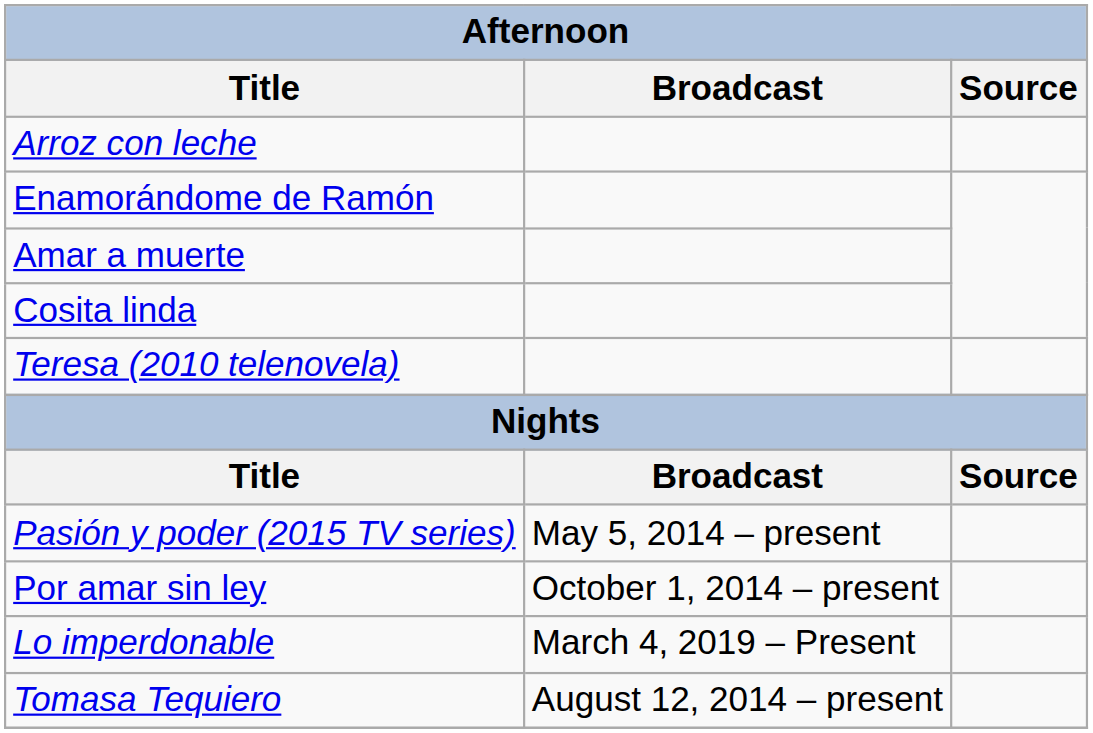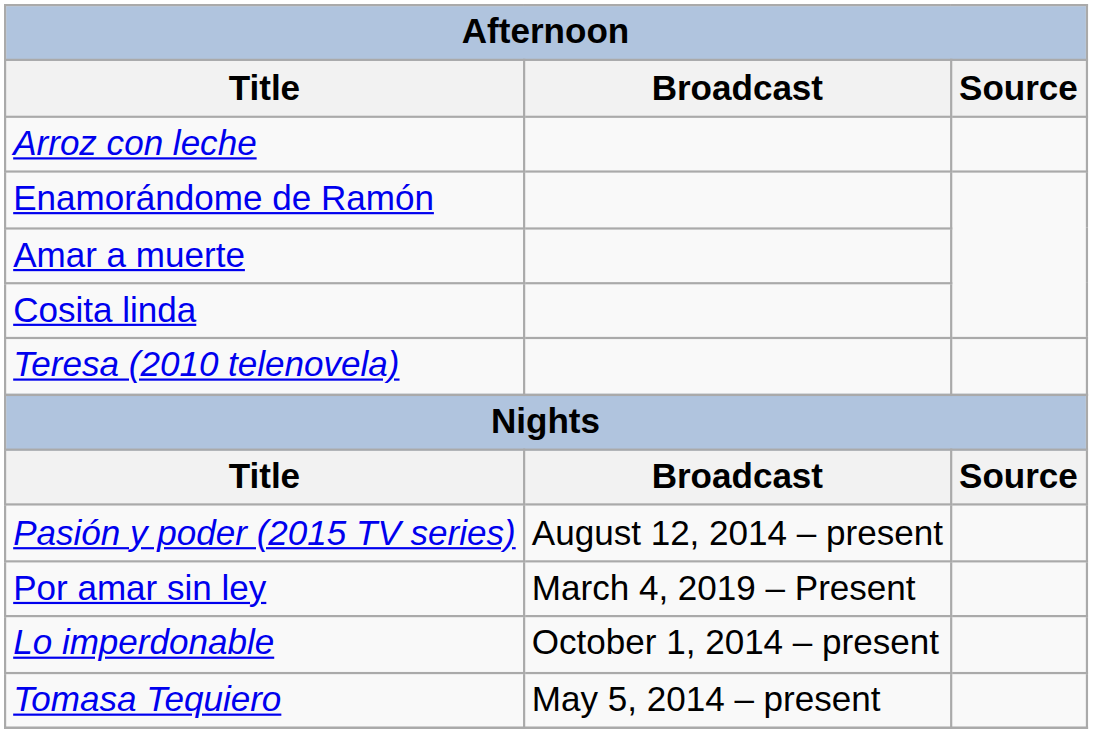 <table class="wikitable">
 <tr>
 <th colspan="5" style="background:LightSteelBlue;">Afternoon</th>
 </tr>
 <tr>
 <th>Title</th>
 <th>Broadcast</th>
 <th>Source</th>
 </tr>
 <tr>
 <td><em><a href='#'>Arroz con leche</a></em></td>
 <td></td>
 <td></td>
 </tr>
 <tr>
 <td><a href='#'>Enamorándome de Ramón</a></td>
 <td></td>
 </tr>
 <tr>
 <td><a href='#'>Amar a muerte</a></td>
 <td></td>
 </tr>
 <tr>
 <td><a href='#'>Cosita linda</a></td>
 <td></td>
 </tr>
 <tr>
 <td><em><a href='#'>Teresa (2010 telenovela)</a></em></td>
 <td></td>
 <td></td>
 </tr>
 <tr>
 </tr>
 <tr>
 <th colspan="5" style="background:LightSteelBlue;">Nights</th>
 </tr>
 <tr>
 <th>Title</th>
 <th>Broadcast</th>
 <th>Source</th>
 </tr>
 <tr>
 <td><em><a href='#'>Pasión y poder (2015 TV series)</a></em></td>
-<td>May 5, 2014 – present</td>
+<td>August 12, 2014 – present</td>
 <td></td>
 </tr>
 <tr>
 <td><a href='#'>Por amar sin ley</a></td>
+<td>March 4, 2019 – Present</td>
+<td></td>
+</tr>
+<tr>
+<td><em><a href='#'>Lo imperdonable</a></em></td>
 <td>October 1, 2014 – present</td>
 <td></td>
 </tr>
 <tr>
-<td><em><a href='#'>Lo imperdonable</a></em></td>
-<td>March 4, 2019 – Present</td>
-<td></td>
-</tr>
-<tr>
 <td><em><a href='#'>Tomasa Tequiero</a></em></td>
-<td>August 12, 2014 – present</td>
+<td>May 5, 2014 – present</td>
 <td></td>
 </tr>
 <tr>
 </tr>
 </table>
